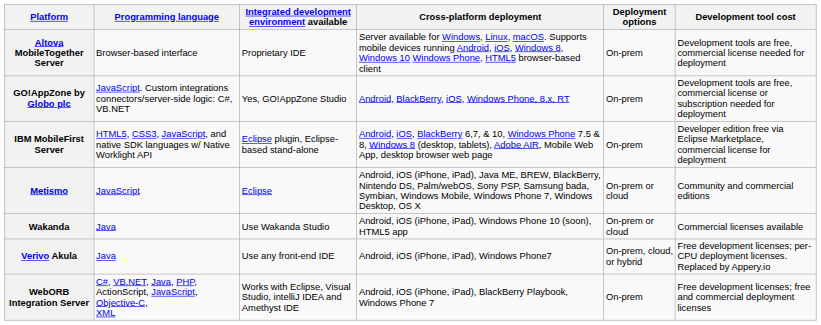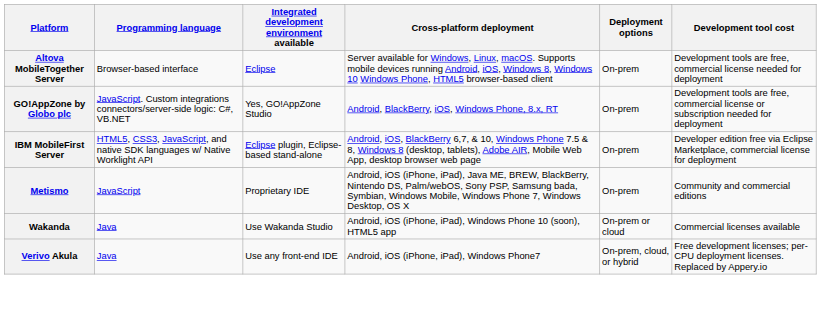 <table class="wikitable sortable" style="font-size:90%">
 <tr>
 <th><a href='#'>Platform</a></th>
 <th><a href='#'>Programming language</a></th>
 <th><a href='#'>Integrated development environment</a> available</th>
 <th>Cross-platform deployment</th>
 <th>Deployment options</th>
 <th>Development tool cost</th>
 </tr>
 <tr>
 <th><a href='#'>Altova</a> MobileTogether Server</th>
 <td>Browser-based interface</td>
-<td>Proprietary IDE</td>
+<td><a href='#'>Eclipse</a></td>
 <td>Server available for <a href='#'>Windows</a>, <a href='#'>Linux</a>, <a href='#'>macOS</a>. Supports mobile devices running <a href='#'>Android</a>, <a href='#'>iOS</a>, <a href='#'>Windows 8</a>, <a href='#'>Windows 10</a> <a href='#'>Windows Phone</a>, <a href='#'>HTML5</a> browser-based client</td>
 <td>On-prem</td>
 <td>Development tools are free, commercial license needed for deployment</td>
 </tr>
 <tr>
 <th>GO!AppZone by <a href='#'>Globo plc</a></th>
 <td><a href='#'>JavaScript</a>. Custom integrations connectors/server-side logic: C#, VB.NET</td>
 <td>Yes, GO!AppZone Studio</td>
 <td><a href='#'>Android</a>, <a href='#'>BlackBerry</a>, <a href='#'>iOS</a>, <a href='#'>Windows Phone, 8.x, RT</a></td>
 <td>On-prem</td>
 <td>Development tools are free, commercial license or subscription needed for deployment</td>
 </tr>
 <tr>
 <th>IBM MobileFirst Server</th>
 <td><a href='#'>HTML5</a>, <a href='#'>CSS3</a>, <a href='#'>JavaScript</a>, and native SDK languages w/ Native Worklight API</td>
 <td><a href='#'>Eclipse</a> plugin, Eclipse-based stand-alone</td>
 <td><a href='#'>Android</a>, <a href='#'>iOS</a>, <a href='#'>BlackBerry</a> 6,7, & 10, <a href='#'>Windows Phone</a> 7.5 & 8, <a href='#'>Windows 8</a> (desktop, tablets), <a href='#'>Adobe AIR</a>, Mobile Web App, desktop browser web page</td>
 <td>On-prem</td>
 <td>Developer edition free via Eclipse Marketplace, commercial license for deployment</td>
 </tr>
 <tr>
 <th><a href='#'>Metismo</a></th>
 <td><a href='#'>JavaScript</a></td>
-<td><a href='#'>Eclipse</a></td>
+<td>Proprietary IDE</td>
 <td>Android, iOS (iPhone, iPad), Java ME, BREW, BlackBerry, Nintendo DS, Palm/webOS, Sony PSP, Samsung bada, Symbian, Windows Mobile, Windows Phone 7, Windows Desktop, OS X</td>
-<td>On-prem or cloud</td>
+<td>On-prem</td>
 <td>Community and commercial editions</td>
 </tr>
 <tr>
 <th>Wakanda</th>
 <td><a href='#'>Java</a></td>
 <td>Use Wakanda Studio</td>
 <td>Android, iOS (iPhone, iPad), Windows Phone 10 (soon), HTML5 app</td>
 <td>On-prem or cloud</td>
 <td>Commercial licenses available</td>
 </tr>
 <tr>
 <th><a href='#'>Verivo</a> Akula</th>
 <td><a href='#'>Java</a></td>
 <td>Use any front-end IDE</td>
 <td>Android, iOS (iPhone, iPad), Windows Phone7</td>
 <td>On-prem, cloud, or hybrid</td>
 <td>Free development licenses; per-CPU deployment licenses. Replaced by Appery.io</td>
 </tr>
-<tr>
-<th>WebORB Integration Server</th>
-<td><a href='#'>C#</a>, <a href='#'>VB.NET</a>, <a href='#'>Java</a>, <a href='#'>PHP</a>, ActionScript, <a href='#'>JavaScript</a>, <a href='#'>Objective-C</a>,<br><a href='#'>XML</a></td>
-<td>Works with Eclipse, Visual Studio, intelliJ IDEA and Amethyst IDE</td>
-<td>Android, iOS (iPhone, iPad), BlackBerry Playbook, Windows Phone 7</td>
-<td>On-prem</td>
-<td>Free development licenses; free and commercial deployment licenses</td>
-</tr>
 </table>
